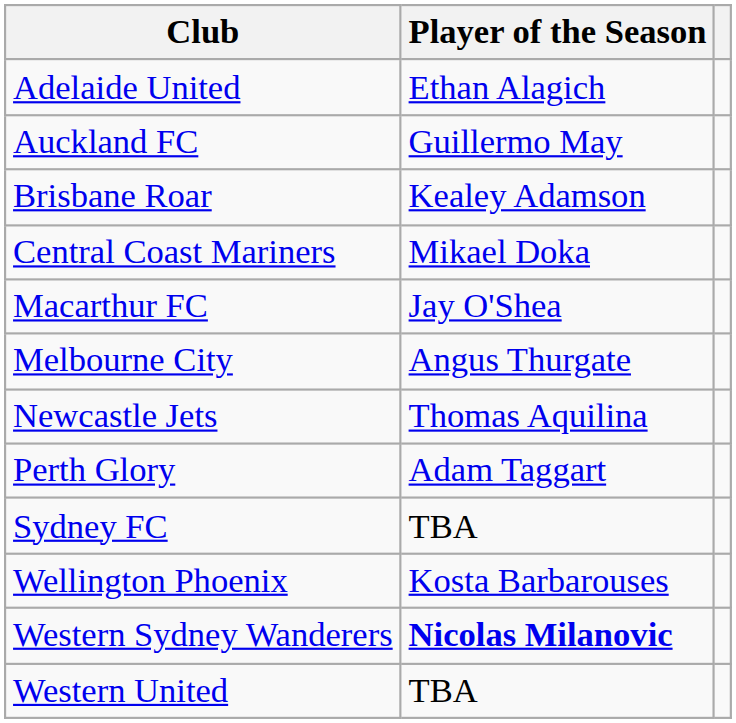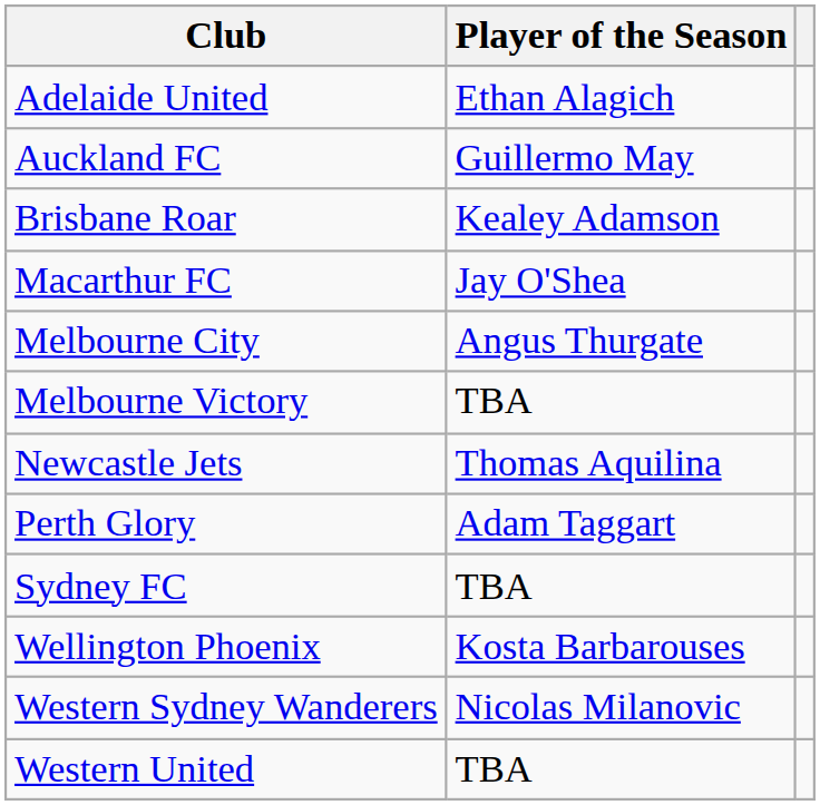 <table class=wikitable>
 <tr>
 <th>Club</th>
 <th>Player of the Season</th>
 <th></th>
 </tr>
 <tr>
 <td><a href='#'>Adelaide United</a></td>
 <td> <a href='#'>Ethan Alagich</a></td>
 <td align=center></td>
 </tr>
 <tr>
 <td><a href='#'>Auckland FC</a></td>
 <td> <a href='#'>Guillermo May</a></td>
 <td align=center></td>
 </tr>
 <tr>
 <td><a href='#'>Brisbane Roar</a></td>
 <td> <a href='#'>Kealey Adamson</a></td>
 <td align=center></td>
 </tr>
 <tr>
-<td><a href='#'>Central Coast Mariners</a></td>
-<td> <a href='#'>Mikael Doka</a></td>
-<td align=center></td>
-</tr>
-<tr>
 <td><a href='#'>Macarthur FC</a></td>
 <td> <a href='#'>Jay O'Shea</a></td>
 <td align=center></td>
 </tr>
 <tr>
 <td><a href='#'>Melbourne City</a></td>
 <td> <a href='#'>Angus Thurgate</a></td>
+<td align=center></td>
+</tr>
+<tr>
+<td><a href='#'>Melbourne Victory</a></td>
+<td>TBA</td>
 <td align=center></td>
 </tr>
 <tr>
 <td><a href='#'>Newcastle Jets</a></td>
 <td> <a href='#'>Thomas Aquilina</a></td>
 <td align=center></td>
 </tr>
 <tr>
 <td><a href='#'>Perth Glory</a></td>
 <td> <a href='#'>Adam Taggart</a></td>
 <td align=center></td>
 </tr>
 <tr>
 <td><a href='#'>Sydney FC</a></td>
 <td>TBA</td>
 <td align=center></td>
 </tr>
 <tr>
 <td><a href='#'>Wellington Phoenix</a></td>
 <td> <a href='#'>Kosta Barbarouses</a></td>
 <td align=center></td>
 </tr>
 <tr>
 <td><a href='#'>Western Sydney Wanderers</a></td>
-<td><strong> <a href='#'>Nicolas Milanovic</a></strong></td>
+<td> <a href='#'>Nicolas Milanovic</a></td>
 <td align=center></td>
 </tr>
 <tr>
 <td><a href='#'>Western United</a></td>
 <td>TBA</td>
 <td align=center></td>
 </tr>
 </table>
